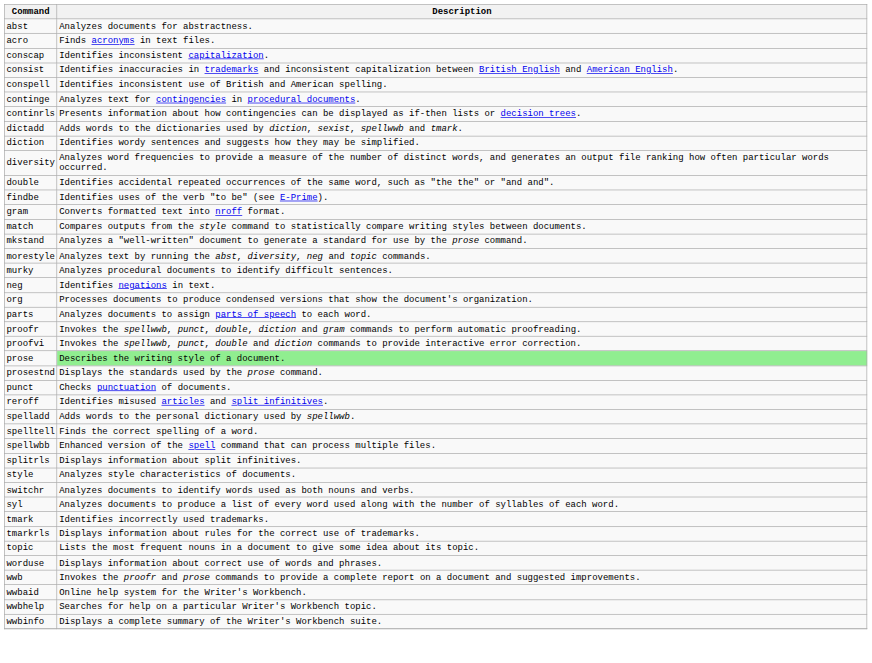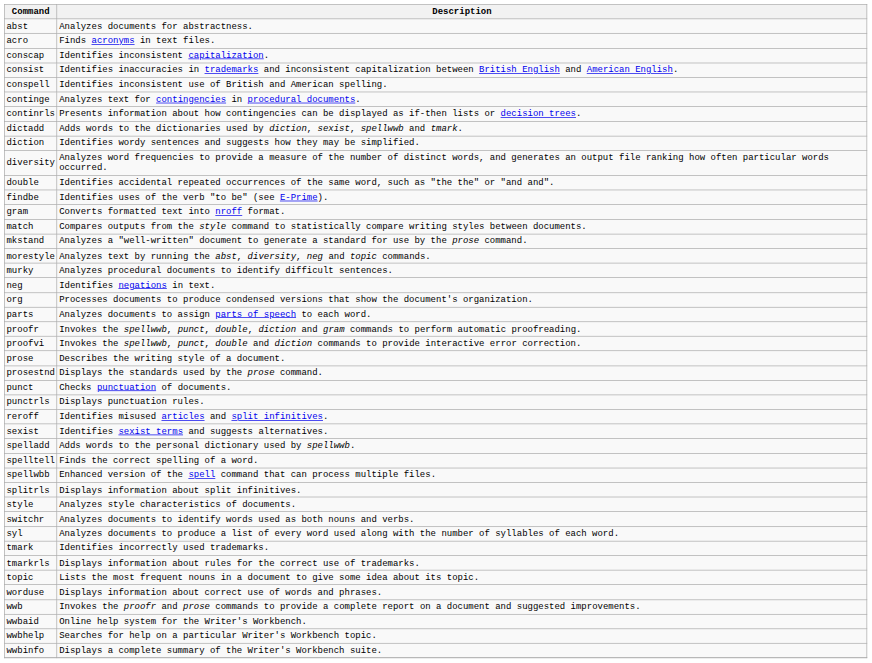 <table class="wikitable">
 <tr>
 <th>Command</th>
 <th>Description</th>
 </tr>
 <tr>
 <td>abst</td>
 <td>Analyzes documents for abstractness.</td>
 </tr>
 <tr>
 <td>acro</td>
 <td>Finds <a href='#'>acronyms</a> in text files.</td>
 </tr>
 <tr>
 <td>conscap</td>
 <td>Identifies inconsistent <a href='#'>capitalization</a>.</td>
 </tr>
 <tr>
 <td>consist</td>
 <td>Identifies inaccuracies in <a href='#'>trademarks</a> and inconsistent capitalization between <a href='#'>British English</a> and <a href='#'>American English</a>.</td>
 </tr>
 <tr>
 <td>conspell</td>
 <td>Identifies inconsistent use of British and American spelling.</td>
 </tr>
 <tr>
 <td>continge</td>
 <td>Analyzes text for <a href='#'>contingencies</a> in <a href='#'>procedural documents</a>.</td>
 </tr>
 <tr>
 <td>continrls</td>
 <td>Presents information about how contingencies can be displayed as if-then lists or <a href='#'>decision trees</a>.</td>
 </tr>
 <tr>
 <td>dictadd</td>
 <td>Adds words to the dictionaries used by <em>diction</em>, <em>sexist</em>, <em>spellwwb</em> and <em>tmark</em>.</td>
 </tr>
 <tr>
 <td>diction</td>
 <td>Identifies wordy sentences and suggests how they may be simplified.</td>
 </tr>
 <tr>
 <td>diversity</td>
 <td>Analyzes word frequencies to provide a measure of the number of distinct words, and generates an output file ranking how often particular words occurred.</td>
 </tr>
 <tr>
 <td>double</td>
 <td>Identifies accidental repeated occurrences of the same word, such as "the the" or "and and".</td>
 </tr>
 <tr>
 <td>findbe</td>
 <td>Identifies uses of the verb "to be" (see <a href='#'>E-Prime</a>).</td>
 </tr>
 <tr>
 <td>gram</td>
 <td>Converts formatted text into <a href='#'>nroff</a> format.</td>
 </tr>
 <tr>
 <td>match</td>
 <td>Compares outputs from the <em>style</em> command to statistically compare writing styles between documents.</td>
 </tr>
 <tr>
 <td>mkstand</td>
 <td>Analyzes a "well-written" document to generate a standard for use by the <em>prose</em> command.</td>
 </tr>
 <tr>
 <td>morestyle</td>
 <td>Analyzes text by running the <em>abst</em>, <em>diversity</em>, <em>neg</em> and <em>topic</em> commands.</td>
 </tr>
 <tr>
 <td>murky</td>
 <td>Analyzes procedural documents to identify difficult sentences.</td>
 </tr>
 <tr>
 <td>neg</td>
 <td>Identifies <a href='#'>negations</a> in text.</td>
 </tr>
 <tr>
 <td>org</td>
 <td>Processes documents to produce condensed versions that show the document's organization.</td>
 </tr>
 <tr>
 <td>parts</td>
 <td>Analyzes documents to assign <a href='#'>parts of speech</a> to each word.</td>
 </tr>
 <tr>
 <td>proofr</td>
 <td>Invokes the <em>spellwwb</em>, <em>punct</em>, <em>double</em>, <em>diction</em> and <em>gram</em> commands to perform automatic proofreading.</td>
 </tr>
 <tr>
 <td>proofvi</td>
 <td>Invokes the <em>spellwwb</em>, <em>punct</em>, <em>double</em> and <em>diction</em> commands to provide interactive error correction.</td>
 </tr>
 <tr>
 <td>prose</td>
-<td style="background: lightgreen;">Describes the writing style of a document.</td>
+<td>Describes the writing style of a document.</td>
 </tr>
 <tr>
 <td>prosestnd</td>
 <td>Displays the standards used by the <em>prose</em> command.</td>
 </tr>
 <tr>
 <td>punct</td>
 <td>Checks <a href='#'>punctuation</a> of documents.</td>
 </tr>
 <tr>
+<td>punctrls</td>
+<td>Displays punctuation rules.</td>
+</tr>
+<tr>
 <td>reroff</td>
 <td>Identifies misused <a href='#'>articles</a> and <a href='#'>split infinitives</a>.</td>
+</tr>
+<tr>
+<td>sexist</td>
+<td>Identifies <a href='#'>sexist terms</a> and suggests alternatives.</td>
 </tr>
 <tr>
 <td>spelladd</td>
 <td>Adds words to the personal dictionary used by <em>spellwwb</em>.</td>
 </tr>
 <tr>
 <td>spelltell</td>
 <td>Finds the correct spelling of a word.</td>
 </tr>
 <tr>
 <td>spellwbb</td>
 <td>Enhanced version of the <a href='#'>spell</a> command that can process multiple files.</td>
 </tr>
 <tr>
 <td>splitrls</td>
 <td>Displays information about split infinitives.</td>
 </tr>
 <tr>
 <td>style</td>
 <td>Analyzes style characteristics of documents.</td>
 </tr>
 <tr>
 <td>switchr</td>
 <td>Analyzes documents to identify words used as both nouns and verbs.</td>
 </tr>
 <tr>
 <td>syl</td>
 <td>Analyzes documents to produce a list of every word used along with the number of syllables of each word.</td>
 </tr>
 <tr>
 <td>tmark</td>
 <td>Identifies incorrectly used trademarks.</td>
 </tr>
 <tr>
 <td>tmarkrls</td>
 <td>Displays information about rules for the correct use of trademarks.</td>
 </tr>
 <tr>
 <td>topic</td>
 <td>Lists the most frequent nouns in a document to give some idea about its topic.</td>
 </tr>
 <tr>
 <td>worduse</td>
 <td>Displays information about correct use of words and phrases.</td>
 </tr>
 <tr>
 <td>wwb</td>
 <td>Invokes the <em>proofr</em> and <em>prose</em> commands to provide a complete report on a document and suggested improvements.</td>
 </tr>
 <tr>
 <td>wwbaid</td>
 <td>Online help system for the Writer's Workbench.</td>
 </tr>
 <tr>
 <td>wwbhelp</td>
 <td>Searches for help on a particular Writer's Workbench topic.</td>
 </tr>
 <tr>
 <td>wwbinfo</td>
 <td>Displays a complete summary of the Writer's Workbench suite.</td>
 </tr>
 <tr>
 </tr>
 </table>
